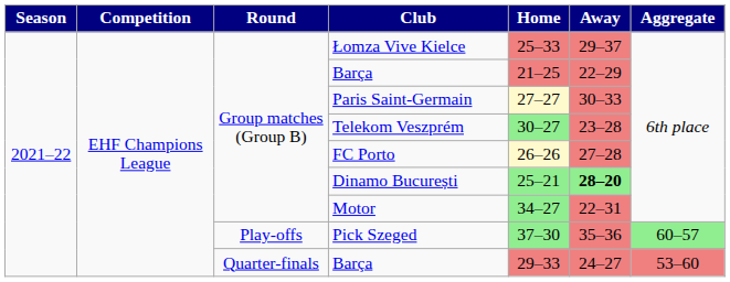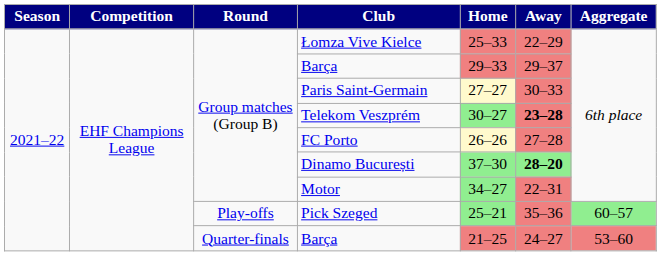 <table class="wikitable" style="text-align: center">
 <tr>
 <th style="color:#FFFFFF; background:#000080"; width=60>Season</th>
 <th style="color:#FFFFFF; background:#000080"; width=120>Competition</th>
 <th style="color:#FFFFFF; background:#000080"; width=100>Round</th>
 <th style="color:#FFFFFF; background:#000080"; width=160>Club</th>
 <th style="color:#FFFFFF; background:#000080"; width=50>Home</th>
 <th style="color:#FFFFFF; background:#000080"; width=50>Away</th>
 <th style="color:#FFFFFF; background:#000080"; width=80>Aggregate</th>
 </tr>
 <tr>
 <td rowspan="9"><a href='#'>2021–22</a></td>
 <td rowspan="9"><a href='#'>EHF Champions League</a></td>
 <td rowspan="7"><a href='#'>Group matches</a> (Group B)</td>
 <td style="text-align:left"> <a href='#'>Łomza Vive Kielce</a></td>
 <td style="text-align:center; background:lightcoral;">25–33</td>
-<td style="text-align:center; background:lightcoral;">29–37</td>
+<td style="text-align:center; background:lightcoral;">22–29</td>
 <td rowspan="7" style="text-align:center;"><em>6th place</em></td>
 </tr>
 <tr>
 <td style="text-align:left"> <a href='#'>Barça</a></td>
-<td style="text-align:center; background:lightcoral;">21–25</td>
-<td style="text-align:center; background:lightcoral;">22–29</td>
+<td style="text-align:center; background:lightcoral;">29–33</td>
+<td style="text-align:center; background:lightcoral;">29–37</td>
 </tr>
 <tr>
 <td style="text-align:left"> <a href='#'>Paris Saint-Germain</a></td>
 <td style="text-align:center; background:lemonchiffon;">27–27</td>
 <td style="text-align:center; background:lightcoral;">30–33</td>
 </tr>
 <tr>
 <td style="text-align:left"> <a href='#'>Telekom Veszprém</a></td>
 <td style="text-align:center; background:lightgreen;">30–27</td>
-<td style="text-align:center; background:lightcoral;">23–28</td>
+<td style="text-align:center; background:lightcoral;"><strong>23–28</strong></td>
 </tr>
 <tr>
 <td style="text-align:left"> <a href='#'>FC Porto</a></td>
 <td style="text-align:center; background:lemonchiffon;">26–26</td>
 <td style="text-align:center; background:lightcoral;">27–28</td>
 </tr>
 <tr>
 <td style="text-align:left"> <a href='#'>Dinamo București</a></td>
-<td style="text-align:center; background:lightgreen;">25–21</td>
+<td style="text-align:center; background:lightgreen;">37–30</td>
 <td style="text-align:center; background:lightgreen;"><strong>28–20</strong></td>
 </tr>
 <tr>
 <td style="text-align:left"> <a href='#'>Motor</a></td>
 <td style="text-align:center; background:lightgreen;">34–27</td>
 <td style="text-align:center; background:lightcoral;">22–31</td>
 </tr>
 <tr>
 <td><a href='#'>Play-offs</a></td>
 <td style="text-align:left"> <a href='#'>Pick Szeged</a></td>
-<td style="text-align:center; background:lightgreen;">37–30</td>
+<td style="text-align:center; background:lightgreen;">25–21</td>
 <td style="text-align:center; background:lightcoral;">35–36</td>
 <td style="text-align:center; background:lightgreen;">60–57</td>
 </tr>
 <tr>
 <td><a href='#'>Quarter-finals</a></td>
 <td style="text-align:left"> <a href='#'>Barça</a></td>
-<td style="text-align:center; background:lightcoral;">29–33</td>
+<td style="text-align:center; background:lightcoral;">21–25</td>
 <td style="text-align:center; background:lightcoral;">24–27</td>
 <td style="text-align:center; background:lightcoral;">53–60</td>
 </tr>
 </table>
